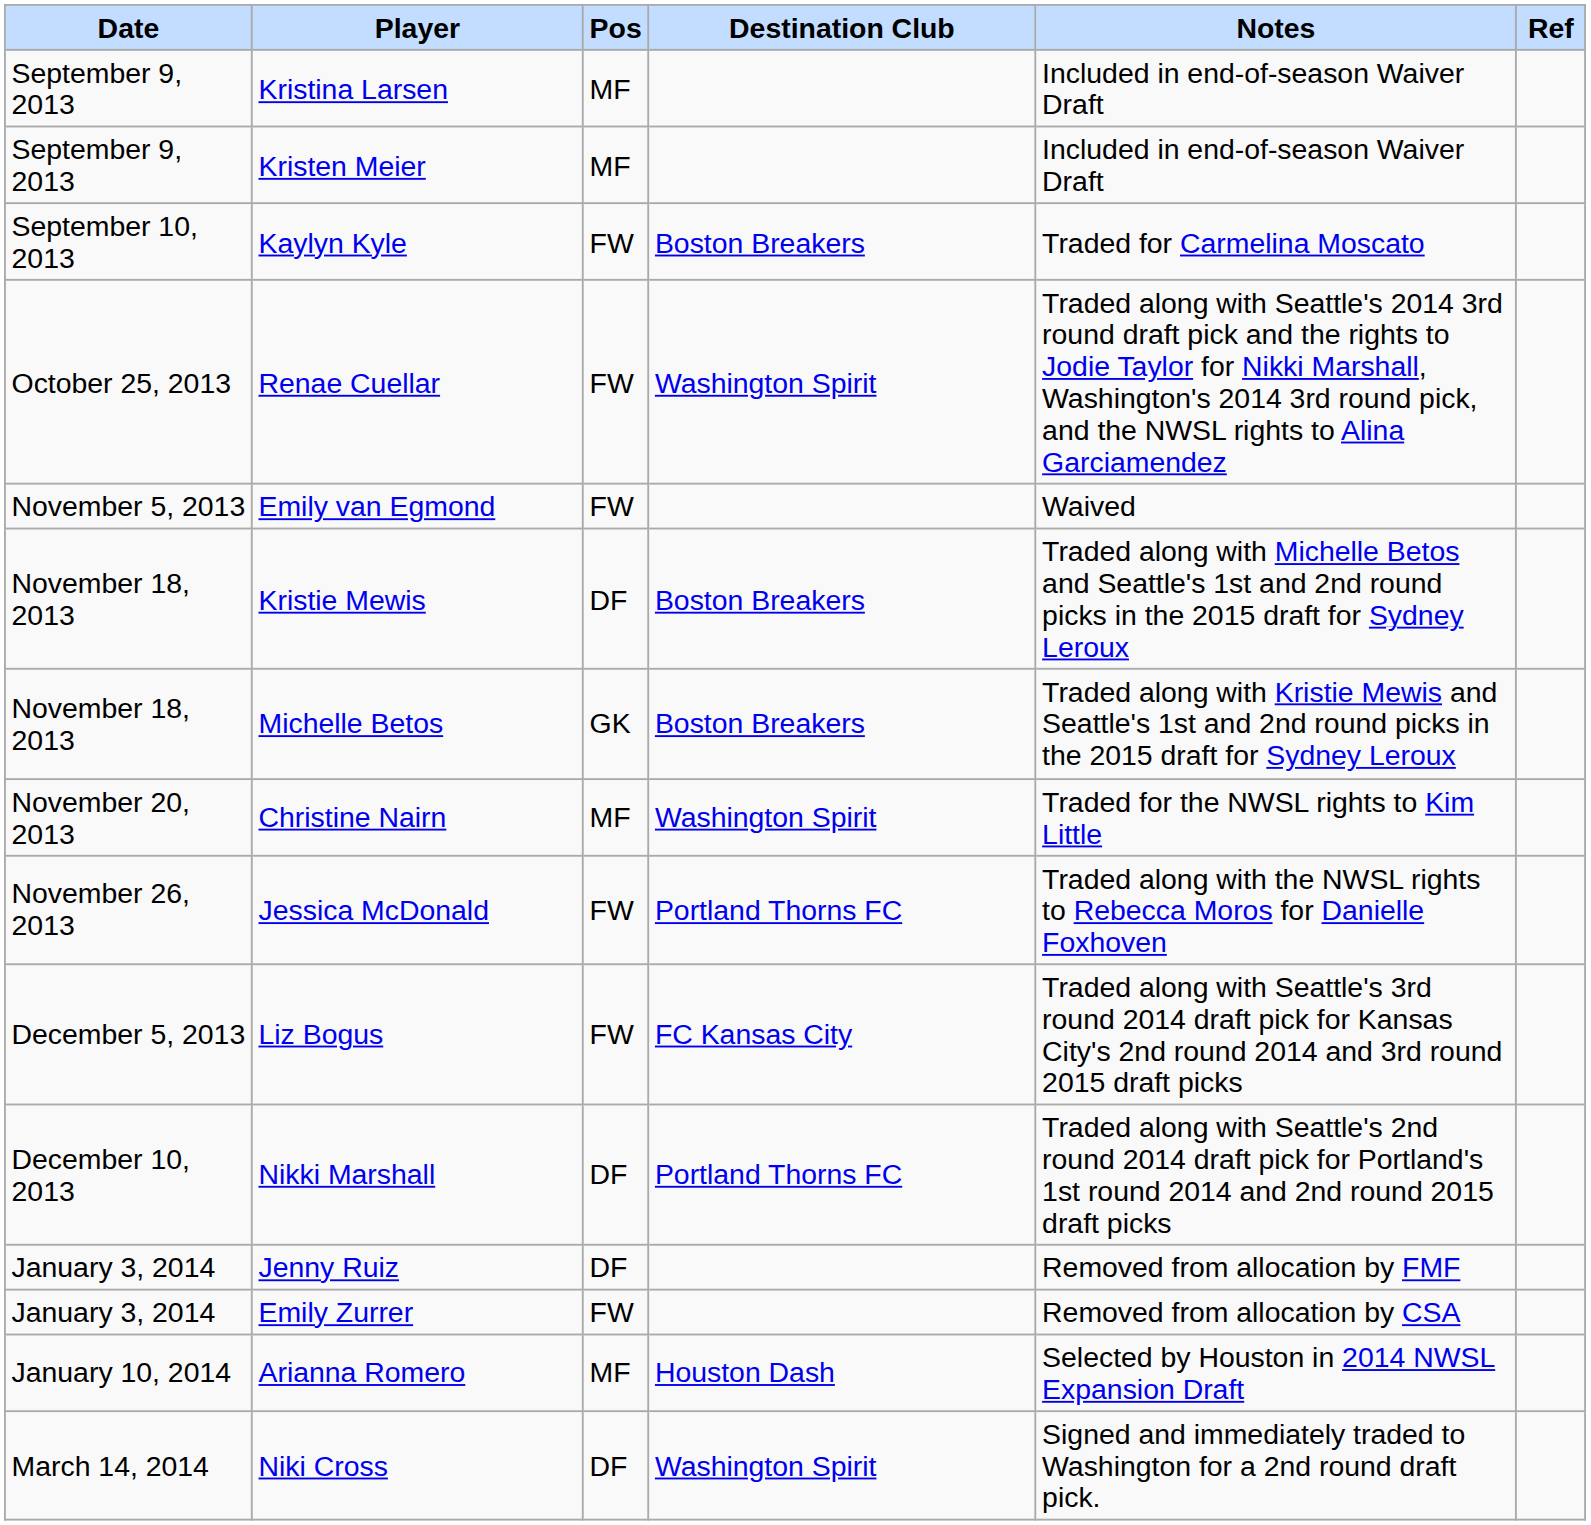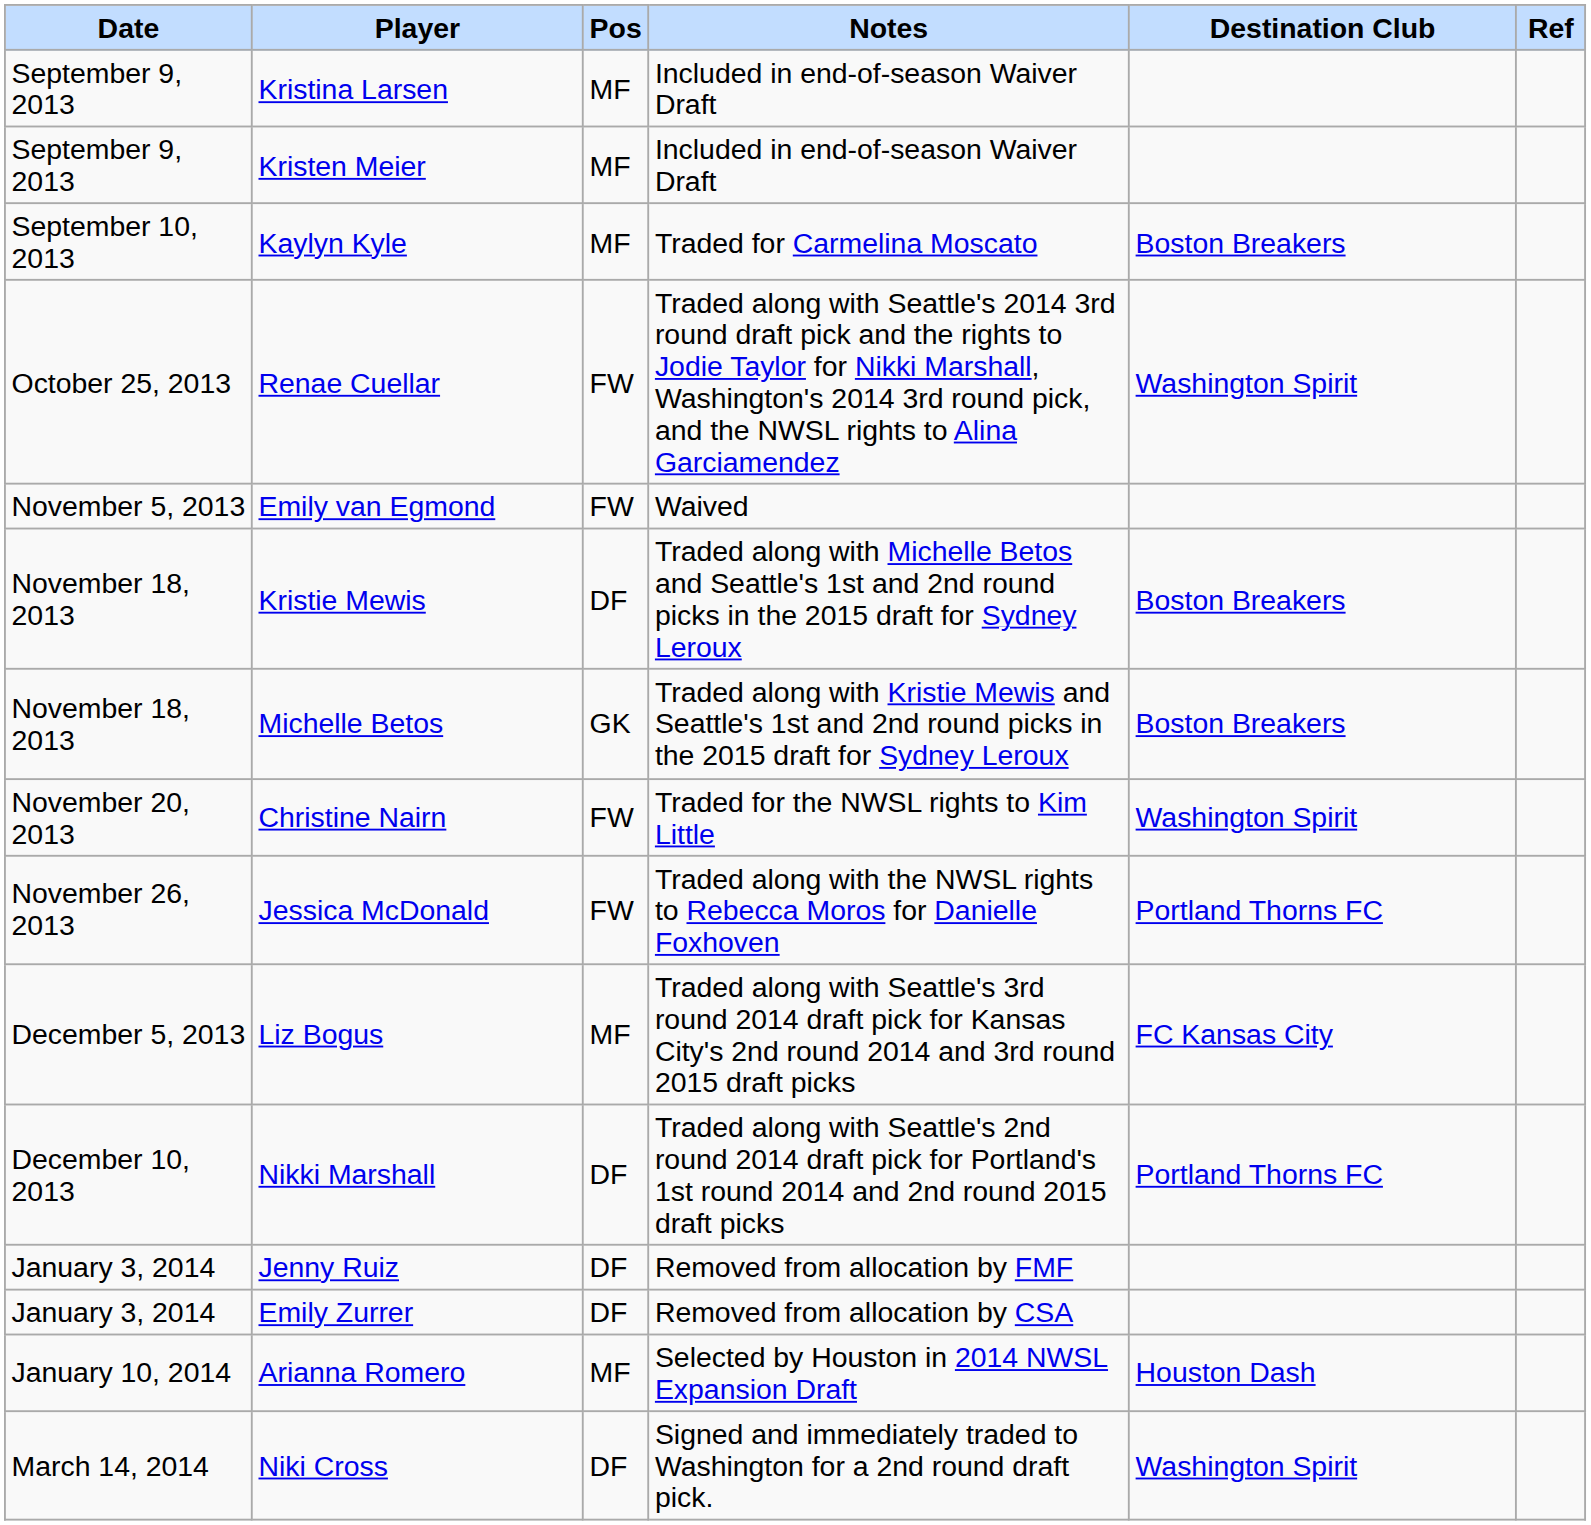 <table class="wikitable" style="text-align:left; font-size:95%;">
 <tr>
 <th style="background:#c2ddff; width:125px;">Date</th>
 <th style="background:#c2ddff; width:170px;">Player</th>
 <th style="background:#c2ddff; width:25px;">Pos</th>
+<th style="background:#c2ddff; width:250px;">Notes</th>
 <th style="background:#c2ddff; width:200px;">Destination Club</th>
-<th style="background:#c2ddff; width:250px;">Notes</th>
 <th style="background:#c2ddff; width:30px;">Ref</th>
 </tr>
 <tr>
 <td>September 9, 2013</td>
 <td> <a href='#'>Kristina Larsen</a></td>
 <td>MF</td>
+<td>Included in end-of-season Waiver Draft</td>
 <td></td>
-<td>Included in end-of-season Waiver Draft</td>
 <td></td>
 </tr>
 <tr>
 <td>September 9, 2013</td>
 <td> <a href='#'>Kristen Meier</a></td>
 <td>MF</td>
+<td>Included in end-of-season Waiver Draft</td>
 <td></td>
-<td>Included in end-of-season Waiver Draft</td>
 <td></td>
 </tr>
 <tr>
 <td>September 10, 2013</td>
 <td> <a href='#'>Kaylyn Kyle</a></td>
-<td>FW</td>
+<td>MF</td>
+<td>Traded for <a href='#'>Carmelina Moscato</a></td>
 <td><a href='#'>Boston Breakers</a></td>
-<td>Traded for <a href='#'>Carmelina Moscato</a></td>
 <td></td>
 </tr>
 <tr>
 <td>October 25, 2013</td>
 <td> <a href='#'>Renae Cuellar</a></td>
 <td>FW</td>
+<td>Traded along with Seattle's 2014 3rd round draft pick and the rights to <a href='#'>Jodie Taylor</a> for <a href='#'>Nikki Marshall</a>, Washington's 2014 3rd round pick, and the NWSL rights to <a href='#'>Alina Garciamendez</a></td>
 <td><a href='#'>Washington Spirit</a></td>
-<td>Traded along with Seattle's 2014 3rd round draft pick and the rights to <a href='#'>Jodie Taylor</a> for <a href='#'>Nikki Marshall</a>, Washington's 2014 3rd round pick, and the NWSL rights to <a href='#'>Alina Garciamendez</a></td>
 <td></td>
 </tr>
 <tr>
 <td>November 5, 2013</td>
 <td> <a href='#'>Emily van Egmond</a></td>
 <td>FW</td>
+<td>Waived</td>
 <td></td>
-<td>Waived</td>
 <td></td>
 </tr>
 <tr>
 <td>November 18, 2013</td>
 <td> <a href='#'>Kristie Mewis</a></td>
 <td>DF</td>
+<td>Traded along with <a href='#'>Michelle Betos</a> and Seattle's 1st and 2nd round picks in the 2015 draft for <a href='#'>Sydney Leroux</a></td>
 <td><a href='#'>Boston Breakers</a></td>
-<td>Traded along with <a href='#'>Michelle Betos</a> and Seattle's 1st and 2nd round picks in the 2015 draft for <a href='#'>Sydney Leroux</a></td>
 <td></td>
 </tr>
 <tr>
 <td>November 18, 2013</td>
 <td> <a href='#'>Michelle Betos</a></td>
 <td>GK</td>
+<td>Traded along with <a href='#'>Kristie Mewis</a> and Seattle's 1st and 2nd round picks in the 2015 draft for <a href='#'>Sydney Leroux</a></td>
 <td><a href='#'>Boston Breakers</a></td>
-<td>Traded along with <a href='#'>Kristie Mewis</a> and Seattle's 1st and 2nd round picks in the 2015 draft for <a href='#'>Sydney Leroux</a></td>
 <td></td>
 </tr>
 <tr>
 <td>November 20, 2013</td>
 <td> <a href='#'>Christine Nairn</a></td>
-<td>MF</td>
+<td>FW</td>
+<td>Traded for the NWSL rights to <a href='#'>Kim Little</a></td>
 <td><a href='#'>Washington Spirit</a></td>
-<td>Traded for the NWSL rights to <a href='#'>Kim Little</a></td>
 <td></td>
 </tr>
 <tr>
 <td>November 26, 2013</td>
 <td> <a href='#'>Jessica McDonald</a></td>
 <td>FW</td>
+<td>Traded along with the NWSL rights to <a href='#'>Rebecca Moros</a> for <a href='#'>Danielle Foxhoven</a></td>
 <td><a href='#'>Portland Thorns FC</a></td>
-<td>Traded along with the NWSL rights to <a href='#'>Rebecca Moros</a> for <a href='#'>Danielle Foxhoven</a></td>
 <td></td>
 </tr>
 <tr>
 <td>December 5, 2013</td>
 <td> <a href='#'>Liz Bogus</a></td>
-<td>FW</td>
+<td>MF</td>
+<td>Traded along with Seattle's 3rd round 2014 draft pick for Kansas City's 2nd round 2014 and 3rd round 2015 draft picks</td>
 <td><a href='#'>FC Kansas City</a></td>
-<td>Traded along with Seattle's 3rd round 2014 draft pick for Kansas City's 2nd round 2014 and 3rd round 2015 draft picks</td>
 <td></td>
 </tr>
 <tr>
 <td>December 10, 2013</td>
 <td> <a href='#'>Nikki Marshall</a></td>
 <td>DF</td>
+<td>Traded along with Seattle's 2nd round 2014 draft pick for Portland's 1st round 2014 and 2nd round 2015 draft picks</td>
 <td><a href='#'>Portland Thorns FC</a></td>
-<td>Traded along with Seattle's 2nd round 2014 draft pick for Portland's 1st round 2014 and 2nd round 2015 draft picks</td>
 <td></td>
 </tr>
 <tr>
 <td>January 3, 2014</td>
 <td> <a href='#'>Jenny Ruiz</a></td>
 <td>DF</td>
+<td>Removed from allocation by <a href='#'>FMF</a></td>
 <td></td>
-<td>Removed from allocation by <a href='#'>FMF</a></td>
 <td></td>
 </tr>
 <tr>
 <td>January 3, 2014</td>
 <td> <a href='#'>Emily Zurrer</a></td>
-<td>FW</td>
+<td>DF</td>
+<td>Removed from allocation by <a href='#'>CSA</a></td>
 <td></td>
-<td>Removed from allocation by <a href='#'>CSA</a></td>
 <td></td>
 </tr>
 <tr>
 <td>January 10, 2014</td>
 <td> <a href='#'>Arianna Romero</a></td>
 <td>MF</td>
+<td>Selected by Houston in <a href='#'>2014 NWSL Expansion Draft</a></td>
 <td><a href='#'>Houston Dash</a></td>
-<td>Selected by Houston in <a href='#'>2014 NWSL Expansion Draft</a></td>
 <td></td>
 </tr>
 <tr>
 <td>March 14, 2014</td>
 <td> <a href='#'>Niki Cross</a></td>
 <td>DF</td>
+<td>Signed and immediately traded to Washington for a 2nd round draft pick.</td>
 <td><a href='#'>Washington Spirit</a></td>
-<td>Signed and immediately traded to Washington for a 2nd round draft pick.</td>
 <td></td>
 </tr>
 </table>
